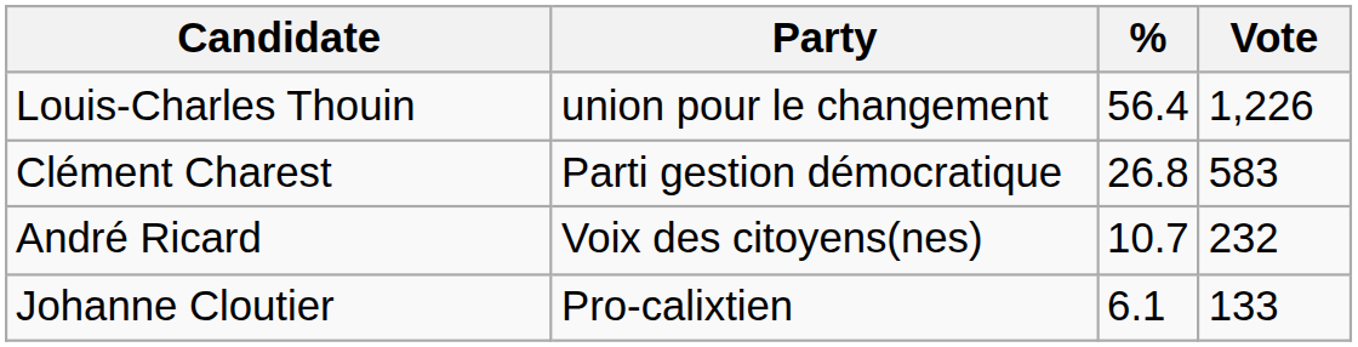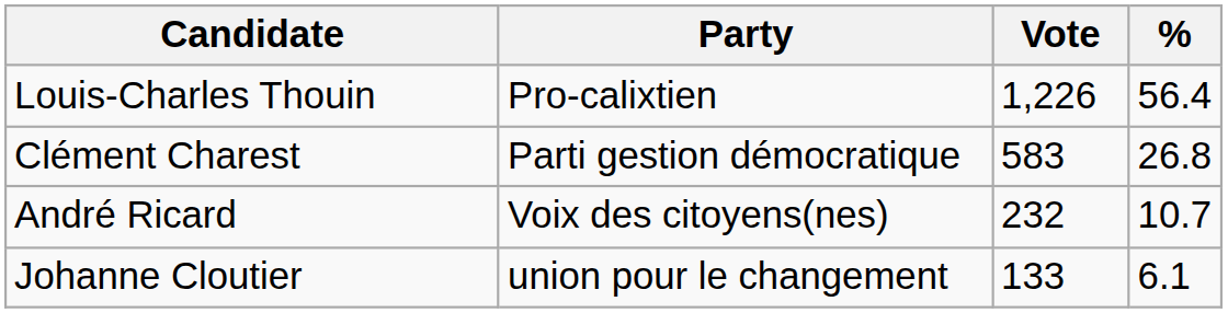 <table class="wikitable">
 <tr>
 <th bgcolor="#DDDDFF" width="200px">Candidate</th>
 <th bgcolor="#DDDDFF" width="200px">Party</th>
+<th bgcolor="#DDDDFF" width="50px">Vote</th>
 <th bgcolor="#DDDDFF" width="30px">%</th>
-<th bgcolor="#DDDDFF" width="50px">Vote</th>
 </tr>
 <tr>
 <td>Louis-Charles Thouin</td>
-<td>union pour le changement</td>
+<td>Pro-calixtien</td>
+<td>1,226</td>
 <td>56.4</td>
-<td>1,226</td>
 </tr>
 <tr>
 <td>Clément Charest</td>
 <td>Parti gestion démocratique</td>
+<td>583</td>
 <td>26.8</td>
-<td>583</td>
 </tr>
 <tr>
 <td>André Ricard</td>
 <td>Voix des citoyens(nes)</td>
+<td>232</td>
 <td>10.7</td>
-<td>232</td>
 </tr>
 <tr>
 <td>Johanne Cloutier</td>
-<td>Pro-calixtien</td>
+<td>union pour le changement</td>
+<td>133</td>
 <td>6.1</td>
-<td>133</td>
 </tr>
 </table>
